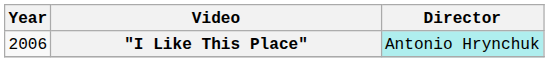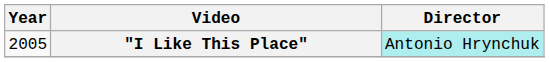 <table class="wikitable plainrowheaders">
 <tr>
 <th>Year</th>
 <th style="width:20em;">Video</th>
 <th>Director</th>
 </tr>
 <tr>
-<td>2006</td>
+<td>2005</td>
 <th scope="row">"I Like This Place"</th>
 <td style="background: paleturquoise;">Antonio Hrynchuk</td>
 </tr>
 <tr>
 </tr>
 </table>
